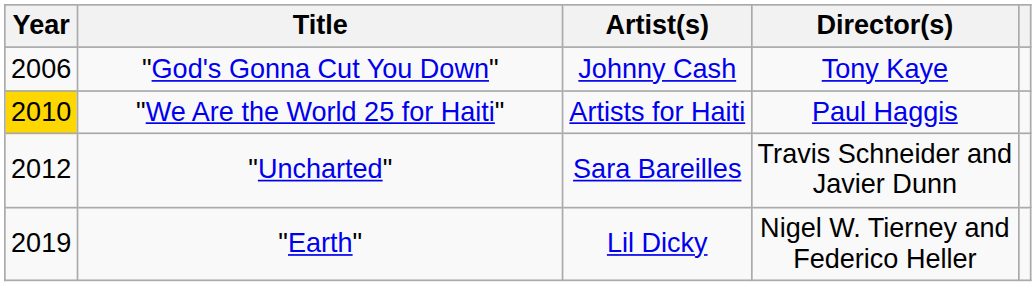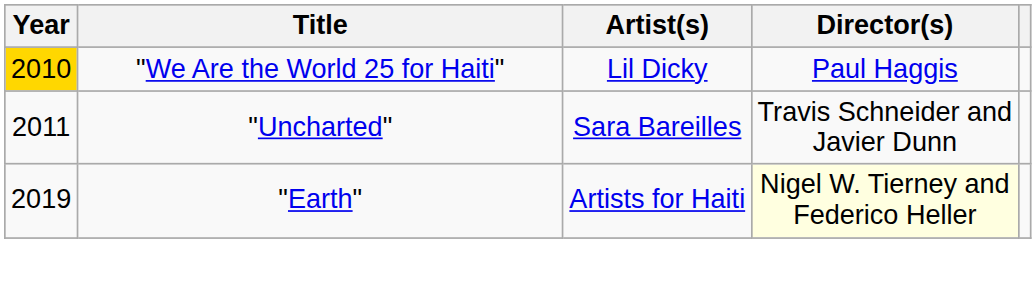 <table class="wikitable plainrowheaders" style="text-align:center;">
 <tr>
 <th>Year</th>
 <th style="width:17.5em;">Title</th>
 <th>Artist(s)</th>
 <th>Director(s)</th>
 <th scope="col"></th>
 </tr>
 <tr>
-<td>2006</td>
-<td>"<a href='#'>God's Gonna Cut You Down</a>"</td>
-<td><a href='#'>Johnny Cash</a></td>
-<td><a href='#'>Tony Kaye</a></td>
-<td></td>
-</tr>
-<tr>
 <td style="background: gold;">2010</td>
 <td>"<a href='#'>We Are the World 25 for Haiti</a>"</td>
-<td><a href='#'>Artists for Haiti</a></td>
+<td><a href='#'>Lil Dicky</a></td>
 <td><a href='#'>Paul Haggis</a></td>
 <td></td>
 </tr>
 <tr>
-<td>2012</td>
+<td>2011</td>
 <td>"<a href='#'>Uncharted</a>"</td>
 <td><a href='#'>Sara Bareilles</a></td>
 <td>Travis Schneider and <br> Javier Dunn</td>
 <td></td>
 </tr>
 <tr>
 <td>2019</td>
 <td>"<a href='#'>Earth</a>"</td>
-<td><a href='#'>Lil Dicky</a></td>
-<td>Nigel W. Tierney and <br> Federico Heller</td>
+<td><a href='#'>Artists for Haiti</a></td>
+<td style="background: lightyellow;">Nigel W. Tierney and <br> Federico Heller</td>
 <td></td>
 </tr>
 </table>
